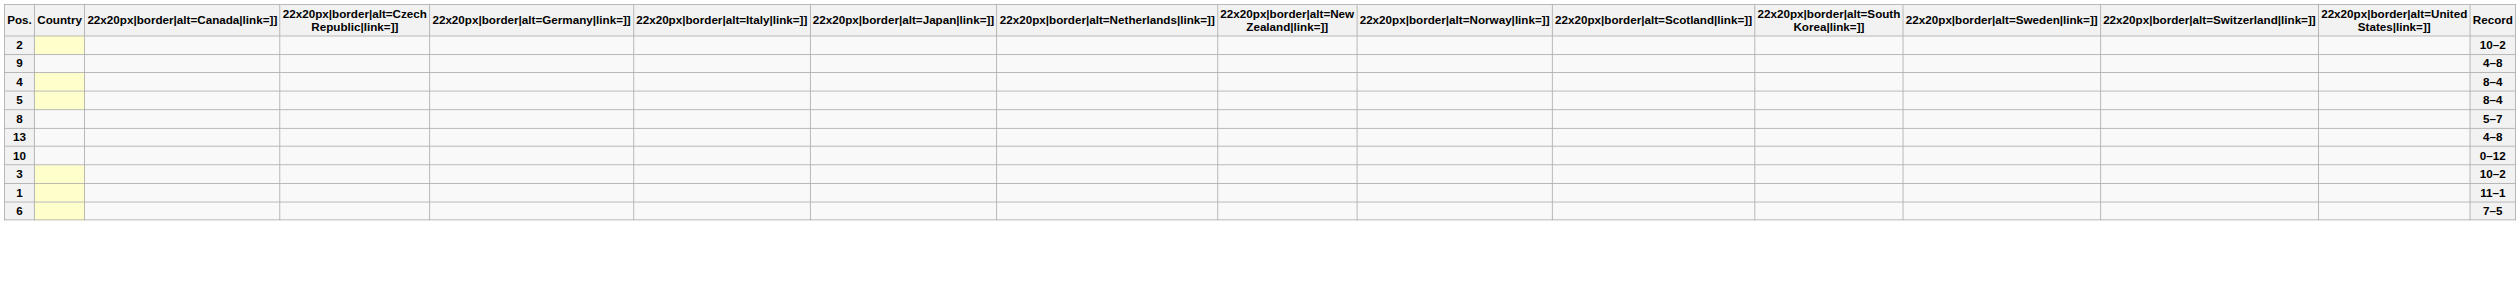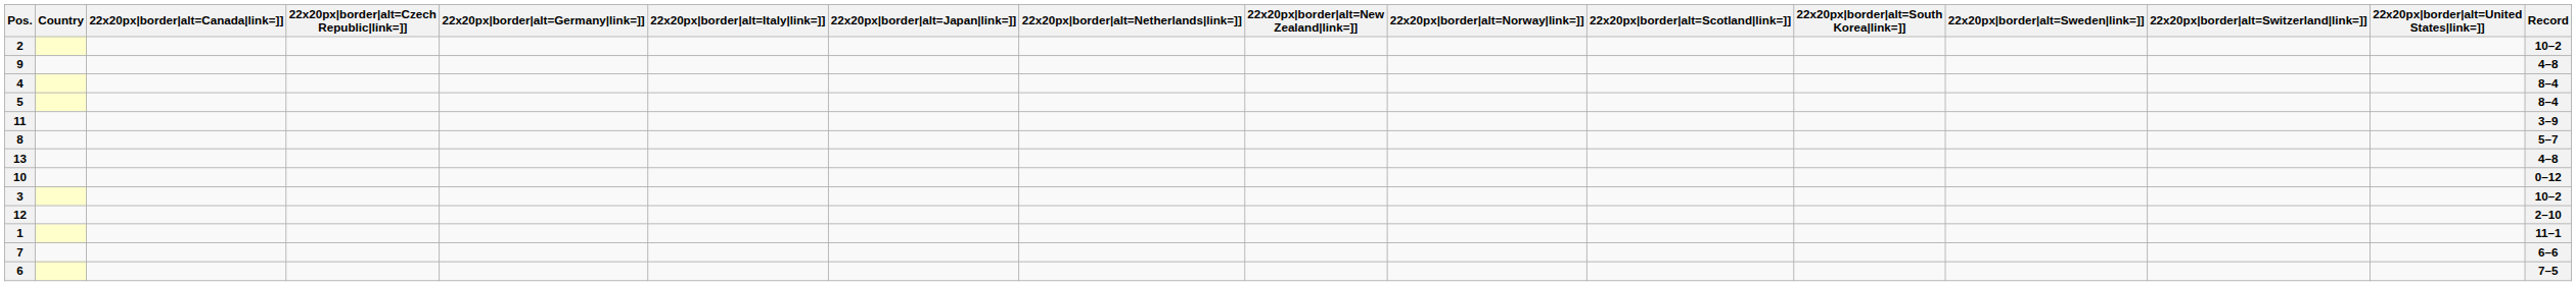 <table class="wikitable sortable nowrap" style="text-align:center; font-size:0.9em;">
 <tr>
 <th>Pos.</th>
 <th>Country</th>
 <th [[Image:>22x20px|border|alt=Canada|link=]]</th>
 <th [[Image:>22x20px|border|alt=Czech Republic|link=]]</th>
 <th [[Image:>22x20px|border|alt=Germany|link=]]</th>
 <th [[Image:>22x20px|border|alt=Italy|link=]]</th>
 <th [[Image:>22x20px|border|alt=Japan|link=]]</th>
 <th [[Image:>22x20px|border|alt=Netherlands|link=]]</th>
 <th [[Image:>22x20px|border|alt=New Zealand|link=]]</th>
 <th [[Image:>22x20px|border|alt=Norway|link=]]</th>
 <th [[Image:>22x20px|border|alt=Scotland|link=]]</th>
 <th [[Image:>22x20px|border|alt=South Korea|link=]]</th>
 <th [[Image:>22x20px|border|alt=Sweden|link=]]</th>
 <th [[Image:>22x20px|border|alt=Switzerland|link=]]</th>
 <th [[Image:>22x20px|border|alt=United States|link=]]</th>
 <th>Record</th>
 </tr>
 <tr>
 <th>2</th>
 <td style="text-align:left; background:#ffffcc;"></td>
 <td></td>
 <td></td>
 <td></td>
 <td></td>
 <td></td>
 <td></td>
 <td></td>
 <td></td>
 <td></td>
 <td></td>
 <td></td>
 <td></td>
 <td></td>
 <th>10–2</th>
 </tr>
 <tr>
 <th>9</th>
 <td style="text-align:left;"></td>
 <td></td>
 <td></td>
 <td></td>
 <td></td>
 <td></td>
 <td></td>
 <td></td>
 <td></td>
 <td></td>
 <td></td>
 <td></td>
 <td></td>
 <td></td>
 <th>4–8</th>
 </tr>
 <tr>
 <th>4</th>
 <td style="text-align:left; background:#ffffcc;"></td>
 <td></td>
 <td></td>
 <td></td>
 <td></td>
 <td></td>
 <td></td>
 <td></td>
 <td></td>
 <td></td>
 <td></td>
 <td></td>
 <td></td>
 <td></td>
 <th>8–4</th>
 </tr>
 <tr>
 <th>5</th>
 <td style="text-align:left; background:#ffffcc;"></td>
 <td></td>
 <td></td>
 <td></td>
 <td></td>
 <td></td>
 <td></td>
 <td></td>
 <td></td>
 <td></td>
 <td></td>
 <td></td>
 <td></td>
 <td></td>
 <th>8–4</th>
 </tr>
 <tr>
+<th>11</th>
+<td style="text-align:left;"></td>
+<td></td>
+<td></td>
+<td></td>
+<td></td>
+<td></td>
+<td></td>
+<td></td>
+<td></td>
+<td></td>
+<td></td>
+<td></td>
+<td></td>
+<td></td>
+<th>3–9</th>
+</tr>
+<tr>
 <th>8</th>
 <td style="text-align:left;"></td>
 <td></td>
 <td></td>
 <td></td>
 <td></td>
 <td></td>
 <td></td>
 <td></td>
 <td></td>
 <td></td>
 <td></td>
 <td></td>
 <td></td>
 <td></td>
 <th>5–7</th>
 </tr>
 <tr>
 <th>13</th>
 <td style="text-align:left;"></td>
 <td></td>
 <td></td>
 <td></td>
 <td></td>
 <td></td>
 <td></td>
 <td></td>
 <td></td>
 <td></td>
 <td></td>
 <td></td>
 <td></td>
 <td></td>
 <th>4–8</th>
 </tr>
 <tr>
 <th>10</th>
 <td style="text-align:left;"></td>
 <td></td>
 <td></td>
 <td></td>
 <td></td>
 <td></td>
 <td></td>
 <td></td>
 <td></td>
 <td></td>
 <td></td>
 <td></td>
 <td></td>
 <td></td>
 <th>0–12</th>
 </tr>
 <tr>
 <th>3</th>
 <td style="text-align:left; background:#ffffcc;"></td>
 <td></td>
 <td></td>
 <td></td>
 <td></td>
 <td></td>
 <td></td>
 <td></td>
 <td></td>
 <td></td>
 <td></td>
 <td></td>
 <td></td>
 <td></td>
 <th>10–2</th>
 </tr>
 <tr>
+<th>12</th>
+<td style="text-align:left;"></td>
+<td></td>
+<td></td>
+<td></td>
+<td></td>
+<td></td>
+<td></td>
+<td></td>
+<td></td>
+<td></td>
+<td></td>
+<td></td>
+<td></td>
+<td></td>
+<th>2–10</th>
+</tr>
+<tr>
 <th>1</th>
 <td style="text-align:left; background:#ffffcc;"></td>
 <td></td>
 <td></td>
 <td></td>
 <td></td>
 <td></td>
 <td></td>
 <td></td>
 <td></td>
 <td></td>
 <td></td>
 <td></td>
 <td></td>
 <td></td>
 <th>11–1</th>
+</tr>
+<tr>
+<th>7</th>
+<td style="text-align:left;"></td>
+<td></td>
+<td></td>
+<td></td>
+<td></td>
+<td></td>
+<td></td>
+<td></td>
+<td></td>
+<td></td>
+<td></td>
+<td></td>
+<td></td>
+<td></td>
+<th>6–6</th>
 </tr>
 <tr>
 <th>6</th>
 <td style="text-align:left; background:#ffffcc;"></td>
 <td></td>
 <td></td>
 <td></td>
 <td></td>
 <td></td>
 <td></td>
 <td></td>
 <td></td>
 <td></td>
 <td></td>
 <td></td>
 <td></td>
 <td></td>
 <th>7–5</th>
 </tr>
 </table>
